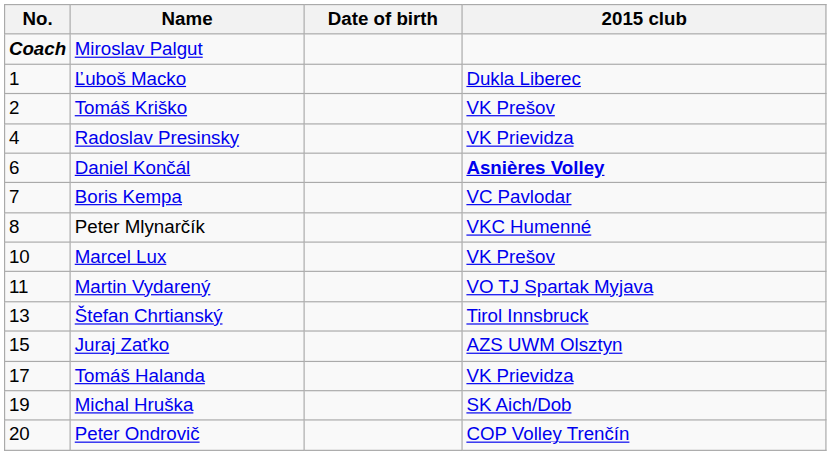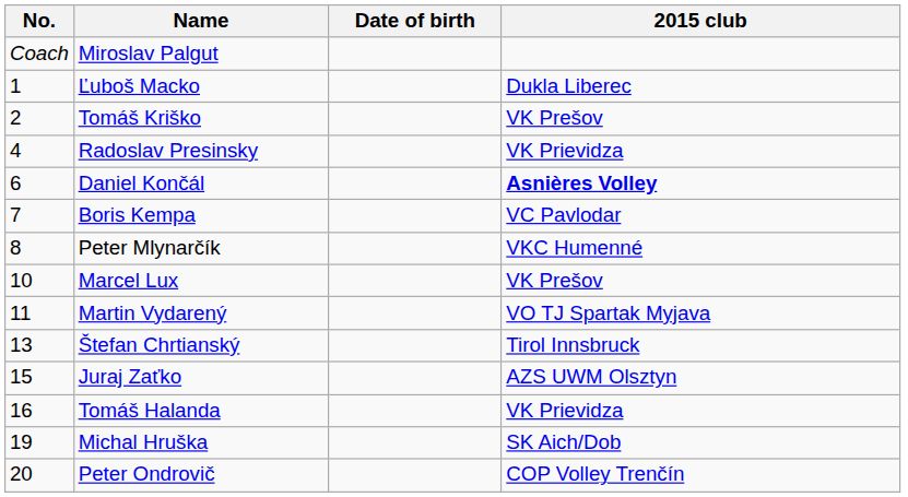 <table class=wikitable sortable style=font-size:100%; text-align:center;>
 <tr>
 <th>No.</th>
 <th style=width:12em>Name</th>
 <th style=width:8em>Date of birth</th>
 <th style=width:19em>2015 club</th>
 </tr>
 <tr>
-<td><strong><em>Coach</em></strong></td>
+<td><em>Coach</em></td>
 <td><a href='#'>Miroslav Palgut</a></td>
 <td></td>
 <td></td>
 </tr>
 <tr>
 <td>1</td>
 <td><a href='#'>Ľuboš Macko</a></td>
 <td></td>
 <td> <a href='#'>Dukla Liberec</a></td>
 </tr>
 <tr>
 <td>2</td>
 <td><a href='#'>Tomáš Kriško</a></td>
 <td></td>
 <td> <a href='#'>VK Prešov</a></td>
 </tr>
 <tr>
 <td>4</td>
 <td><a href='#'>Radoslav Presinsky</a></td>
 <td></td>
 <td> <a href='#'>VK Prievidza</a></td>
 </tr>
 <tr>
 <td>6</td>
 <td><a href='#'>Daniel Končál</a></td>
 <td></td>
 <td><strong> <a href='#'>Asnières Volley</a></strong></td>
 </tr>
 <tr>
 <td>7</td>
 <td><a href='#'>Boris Kempa</a></td>
 <td></td>
 <td> <a href='#'>VC Pavlodar</a></td>
 </tr>
 <tr>
 <td>8</td>
 <td>Peter Mlynarčík</td>
 <td></td>
 <td> <a href='#'>VKC Humenné</a></td>
 </tr>
 <tr>
 <td>10</td>
 <td><a href='#'>Marcel Lux</a></td>
 <td></td>
 <td> <a href='#'>VK Prešov</a></td>
 </tr>
 <tr>
 <td>11</td>
 <td><a href='#'>Martin Vydarený</a></td>
 <td></td>
 <td> <a href='#'>VO TJ Spartak Myjava</a></td>
 </tr>
 <tr>
 <td>13</td>
 <td><a href='#'>Štefan Chrtianský</a></td>
 <td></td>
 <td> <a href='#'>Tirol Innsbruck</a></td>
 </tr>
 <tr>
 <td>15</td>
 <td><a href='#'>Juraj Zaťko</a></td>
 <td></td>
 <td> <a href='#'>AZS UWM Olsztyn</a></td>
 </tr>
 <tr>
-<td>17</td>
+<td>16</td>
 <td><a href='#'>Tomáš Halanda</a></td>
 <td></td>
 <td> <a href='#'>VK Prievidza</a></td>
 </tr>
 <tr>
 <td>19</td>
 <td><a href='#'>Michal Hruška</a></td>
 <td></td>
 <td> <a href='#'>SK Aich/Dob</a></td>
 </tr>
 <tr>
 <td>20</td>
 <td><a href='#'>Peter Ondrovič</a></td>
 <td></td>
 <td> <a href='#'>COP Volley Trenčín</a></td>
 </tr>
 </table>
